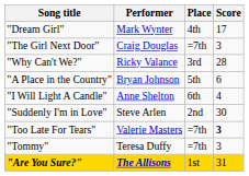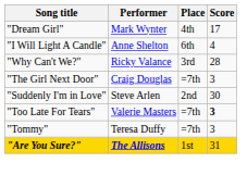 <table class="sortable wikitable">
 <tr>
 <th>Song title</th>
 <th>Performer</th>
 <th>Place</th>
 <th>Score</th>
 </tr>
 <tr>
 <td>"Dream Girl"</td>
 <td><a href='#'>Mark Wynter</a></td>
 <td>4th</td>
 <td>17</td>
 </tr>
 <tr>
-<td>"The Girl Next Door"</td>
-<td><a href='#'>Craig Douglas</a></td>
-<td>=7th</td>
-<td>3</td>
+<td>"I Will Light A Candle"</td>
+<td><a href='#'>Anne Shelton</a></td>
+<td>6th</td>
+<td>4</td>
 </tr>
 <tr>
 <td>"Why Can't We?"</td>
 <td><a href='#'>Ricky Valance</a></td>
 <td>3rd</td>
 <td>28</td>
 </tr>
 <tr>
-<td>"A Place in the Country"</td>
-<td><a href='#'>Bryan Johnson</a></td>
-<td>5th</td>
-<td>6</td>
-</tr>
-<tr>
-<td>"I Will Light A Candle"</td>
-<td><a href='#'>Anne Shelton</a></td>
-<td>6th</td>
-<td>4</td>
+<td>"The Girl Next Door"</td>
+<td><a href='#'>Craig Douglas</a></td>
+<td>=7th</td>
+<td>3</td>
 </tr>
 <tr>
 <td>"Suddenly I'm in Love"</td>
 <td>Steve Arlen</td>
 <td>2nd</td>
 <td>30</td>
 </tr>
 <tr>
 <td>"Too Late For Tears"</td>
 <td><a href='#'>Valerie Masters</a></td>
 <td>=7th</td>
 <td><strong>3</strong></td>
 </tr>
 <tr>
 <td>"Tommy"</td>
 <td>Teresa Duffy</td>
 <td>=7th</td>
 <td>3</td>
 </tr>
 <tr style="background:gold;">
 <td><strong><em>"Are You Sure?"</em></strong></td>
 <td><strong><em><a href='#'>The Allisons</a></em></strong></td>
 <td>1st</td>
 <td>31</td>
 </tr>
 </table>
